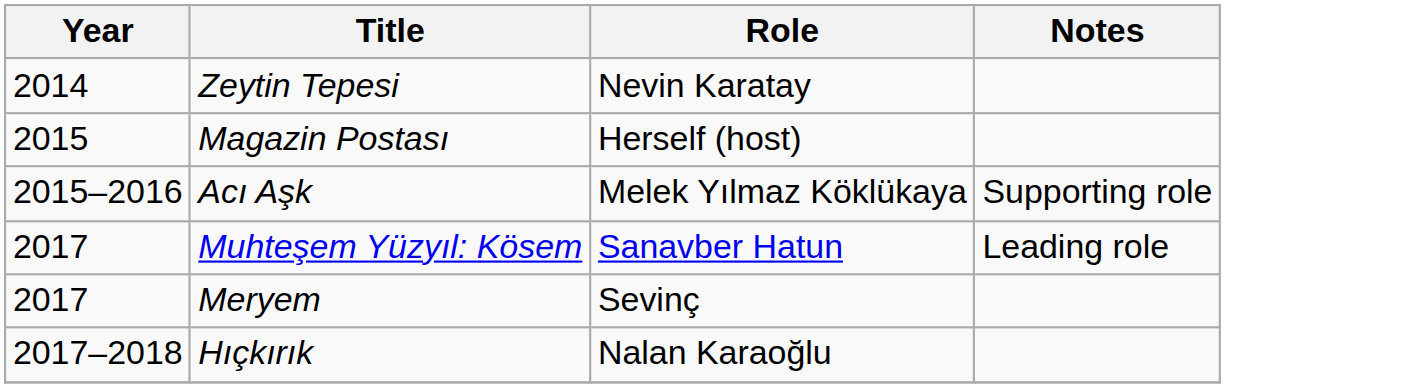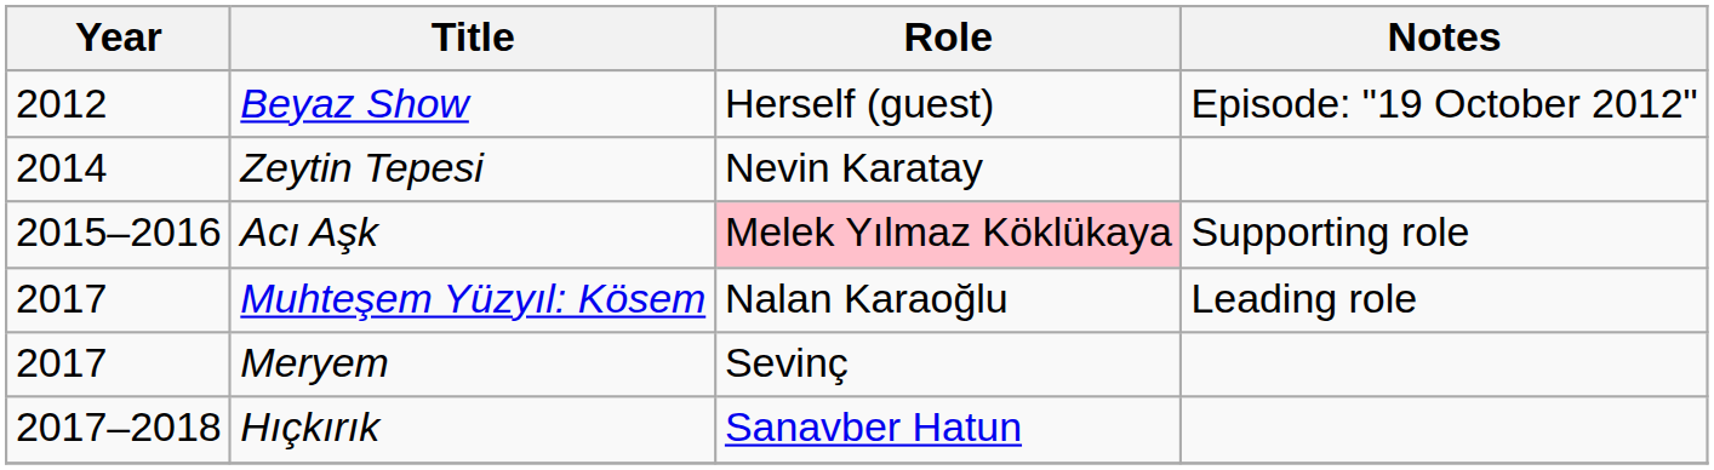 <table class="wikitable sortable">
 <tr>
 <th scope="col">Year</th>
 <th scope="col">Title</th>
 <th scope="col">Role</th>
 <th scope="col" class="unsortable">Notes</th>
 </tr>
 <tr>
+<td>2012</td>
+<td><em><a href='#'>Beyaz Show</a></em></td>
+<td>Herself (guest)</td>
+<td>Episode: "19 October 2012"</td>
+</tr>
+<tr>
 <td>2014</td>
 <td><em>Zeytin Tepesi</em></td>
 <td>Nevin Karatay</td>
 <td></td>
 </tr>
 <tr>
-<td>2015</td>
-<td><em>Magazin Postası</em></td>
-<td>Herself (host)</td>
-<td></td>
-</tr>
-<tr>
 <td>2015–2016</td>
 <td><em>Acı Aşk</em></td>
-<td>Melek Yılmaz Köklükaya</td>
+<td style="background: pink;">Melek Yılmaz Köklükaya</td>
 <td>Supporting role</td>
 </tr>
 <tr>
 <td>2017</td>
 <td><em><a href='#'>Muhteşem Yüzyıl: Kösem</a></em></td>
-<td><a href='#'>Sanavber Hatun</a></td>
+<td>Nalan Karaoğlu</td>
 <td>Leading role</td>
 </tr>
 <tr>
 <td>2017</td>
 <td><em>Meryem</em></td>
 <td>Sevinç</td>
 <td></td>
 </tr>
 <tr>
 <td>2017–2018</td>
 <td><em>Hıçkırık</em></td>
-<td>Nalan Karaoğlu</td>
+<td><a href='#'>Sanavber Hatun</a></td>
 <td></td>
 </tr>
 <tr>
 </tr>
 </table>
